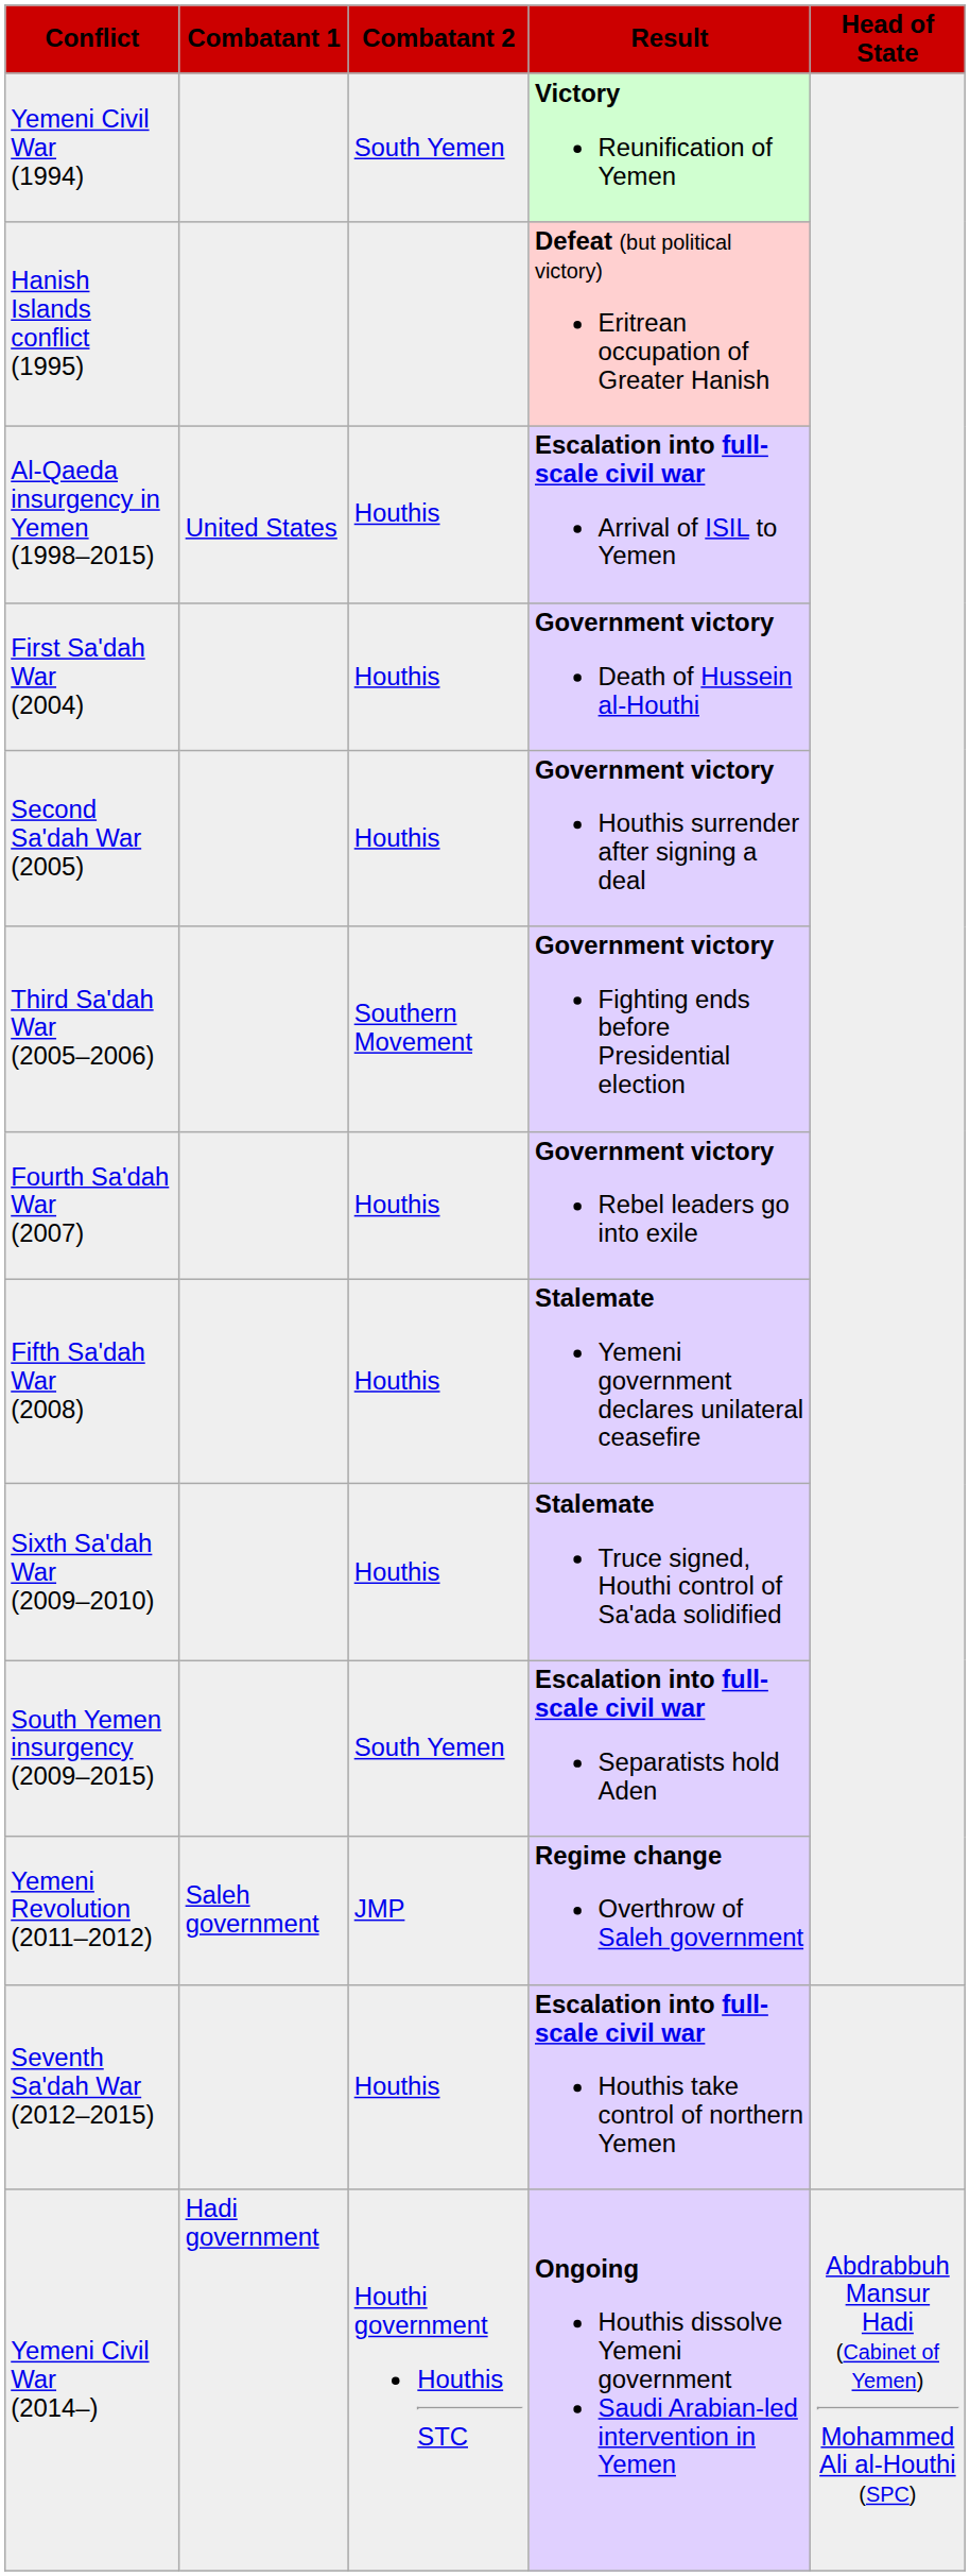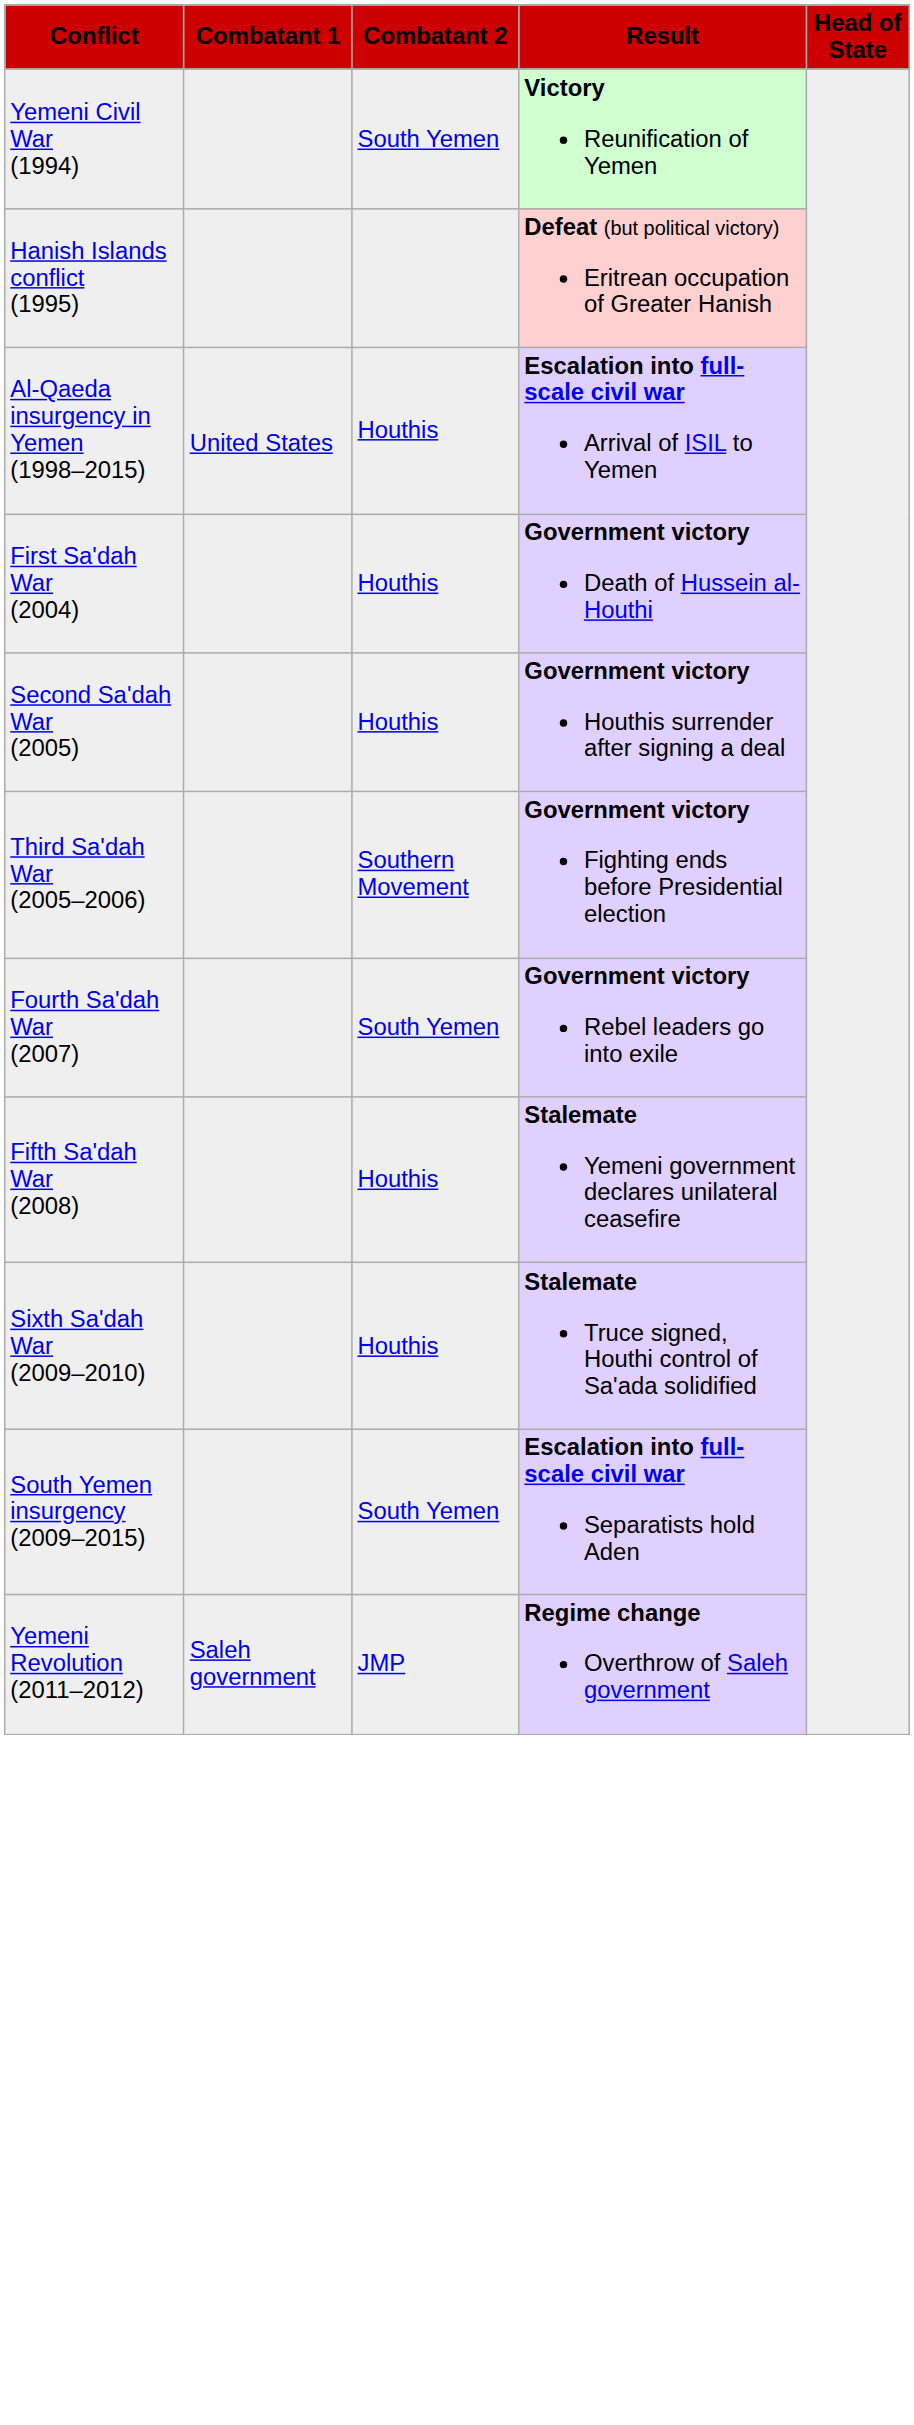 <table class="wikitable">
 <tr>
 <th style="background:#CC0000" width="190"><span>Conflict</span></th>
 <th style="background:#CC0000" width="150"><span>Combatant 1</span></th>
 <th style="background:#CC0000" width="150"><span>Combatant 2</span></th>
 <th style="background:#CC0000" width="300"><span>Result</span></th>
 <th style="background:#CC0000" width="110"><span>Head of State</span></th>
 </tr>
 <tr>
 <td style="background:#efefef"><a href='#'>Yemeni Civil War</a> <br> (1994)</td>
 <td style="background:#efefef"></td>
 <td style="background:#efefef"> <a href='#'>South Yemen</a></td>
 <td style="background:#D0FFD0"><strong>Victory</strong><br><ul><li>Reunification of Yemen</li></ul></td>
 <td style="background:#efefef" rowspan=11></td>
 </tr>
 <tr>
 <td style="background:#efefef"><a href='#'>Hanish Islands conflict</a><br>(1995)</td>
 <td style="background:#efefef"></td>
 <td style="background:#efefef"></td>
 <td style="background:#FFD0D0"><strong>Defeat</strong> <small>(but political victory)</small><br><ul><li>Eritrean occupation of Greater Hanish</li></ul></td>
 </tr>
 <tr>
 <td style="background:#efefef"><a href='#'>Al-Qaeda insurgency in Yemen</a> <br> (1998–2015)</td>
 <td style="background:#efefef"><br> <a href='#'>United States</a></td>
 <td style="background:#efefef"> <a href='#'>Houthis</a></td>
 <td style="background:#E0D0FF"><strong>Escalation into <a href='#'>full-scale civil war</a></strong><br><ul><li>Arrival of <a href='#'>ISIL</a> to Yemen</li></ul></td>
 </tr>
 <tr>
 <td style="background:#efefef"><a href='#'>First Sa'dah War</a><br>(2004)</td>
 <td style="background:#efefef"></td>
 <td style="background:#efefef"> <a href='#'>Houthis</a></td>
 <td style="background:#E0D0FF"><strong>Government victory</strong><br><ul><li>Death of <a href='#'>Hussein al-Houthi</a></li></ul></td>
 </tr>
 <tr>
 <td style="background:#efefef"><a href='#'>Second Sa'dah War</a><br>(2005)</td>
 <td style="background:#efefef"></td>
 <td style="background:#efefef"> <a href='#'>Houthis</a></td>
 <td style="background:#E0D0FF"><strong>Government victory</strong><br><ul><li>Houthis surrender after signing a deal</li></ul></td>
 </tr>
 <tr>
 <td style="background:#efefef"><a href='#'>Third Sa'dah War</a><br>(2005–2006)</td>
 <td style="background:#efefef"></td>
 <td style="background:#efefef"> <a href='#'>Southern Movement</a></td>
 <td style="background:#E0D0FF"><strong>Government victory</strong><br><ul><li>Fighting ends before Presidential election</li></ul></td>
 </tr>
 <tr>
 <td style="background:#efefef"><a href='#'>Fourth Sa'dah War</a><br>(2007)</td>
 <td style="background:#efefef"></td>
-<td style="background:#efefef"> <a href='#'>Houthis</a></td>
+<td style="background:#efefef"> <a href='#'>South Yemen</a></td>
 <td style="background:#E0D0FF"><strong>Government victory</strong><br><ul><li>Rebel leaders go into exile</li></ul></td>
 </tr>
 <tr>
 <td style="background:#efefef"><a href='#'>Fifth Sa'dah War</a><br>(2008)</td>
 <td style="background:#efefef"></td>
 <td style="background:#efefef"> <a href='#'>Houthis</a></td>
 <td style="background:#E0D0FF"><strong>Stalemate</strong><br><ul><li>Yemeni government declares unilateral ceasefire</li></ul></td>
 </tr>
 <tr>
 <td style="background:#efefef"><a href='#'>Sixth Sa'dah War</a><br>(2009–2010)</td>
 <td style="background:#efefef"><br><br><br></td>
 <td style="background:#efefef"> <a href='#'>Houthis</a></td>
 <td style="background:#E0D0FF"><strong>Stalemate</strong><br><ul><li>Truce signed, Houthi control of Sa'ada solidified</li></ul></td>
 </tr>
 <tr>
 <td style="background:#efefef"><a href='#'>South Yemen insurgency</a> <br> (2009–2015)</td>
 <td style="background:#efefef"></td>
 <td style="background:#efefef"> <a href='#'>South Yemen</a></td>
 <td style="background:#E0D0FF"><strong>Escalation into <a href='#'>full-scale civil war</a></strong><br><ul><li>Separatists hold Aden</li></ul></td>
 </tr>
 <tr>
 <td style="background:#efefef"><a href='#'>Yemeni Revolution</a><br>(2011–2012)</td>
 <td style="background:#efefef"> <a href='#'>Saleh government</a></td>
 <td style="background:#efefef"> <a href='#'>JMP</a></td>
 <td style="background:#E0D0FF"><strong>Regime change</strong><br><ul><li>Overthrow of <a href='#'>Saleh government</a></li></ul></td>
 </tr>
-<tr>
-<td style="background:#efefef"><a href='#'>Seventh Sa'dah War</a><br>(2012–2015)</td>
-<td style="background:#efefef"></td>
-<td style="background:#efefef"> <a href='#'>Houthis</a></td>
-<td style="background:#E0D0FF"><strong>Escalation into <a href='#'>full-scale civil war</a></strong><br><ul><li>Houthis take control of northern Yemen</li></ul></td>
-<td style="background:#efefef"></td>
-</tr>
-<tr>
-<td style="background:#efefef"><a href='#'>Yemeni Civil War</a><br>(2014–)</td>
-<td style="background:#efefef"> <a href='#'>Hadi government</a><br><br><br><br><br><br><br><br><br><br><br><br></td>
-<td style="background:#efefef"> <a href='#'>Houthi government</a><br><ul><li> <a href='#'>Houthis</a><hr> <a href='#'>STC</a></li></ul></td>
-<td style="background:#E0D0FF"><strong>Ongoing</strong><br><ul><li>Houthis dissolve Yemeni government</li><li><a href='#'>Saudi Arabian-led intervention in Yemen</a></li></ul></td>
-<td style="background:#efefef; text-align:center;"><a href='#'>Abdrabbuh Mansur Hadi</a><br><small>(<a href='#'>Cabinet of Yemen</a>)</small><hr><a href='#'>Mohammed Ali al-Houthi</a><br><small>(<a href='#'>SPC</a>)</small></td>
-</tr>
 </table>
